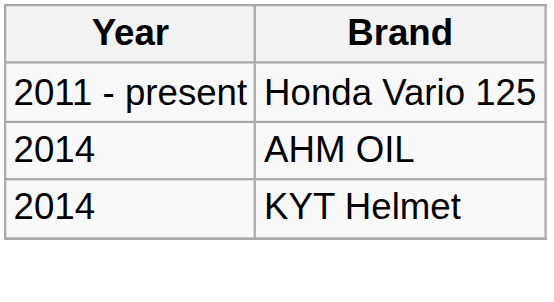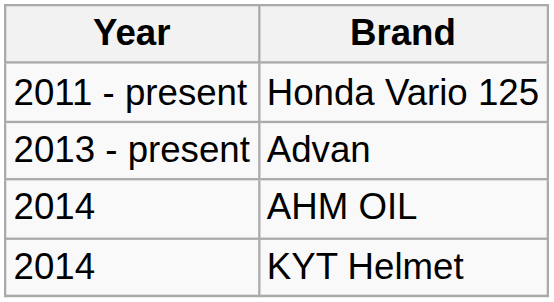 <table class="wikitable">
 <tr>
 <th>Year</th>
 <th>Brand</th>
 </tr>
 <tr>
 <td>2011 - present</td>
 <td>Honda Vario 125</td>
+</tr>
+<tr>
+<td>2013 - present</td>
+<td>Advan</td>
 </tr>
 <tr>
 <td>2014</td>
 <td>AHM OIL</td>
 </tr>
 <tr>
 <td>2014</td>
 <td>KYT Helmet</td>
 </tr>
 <tr>
 </tr>
 </table>
